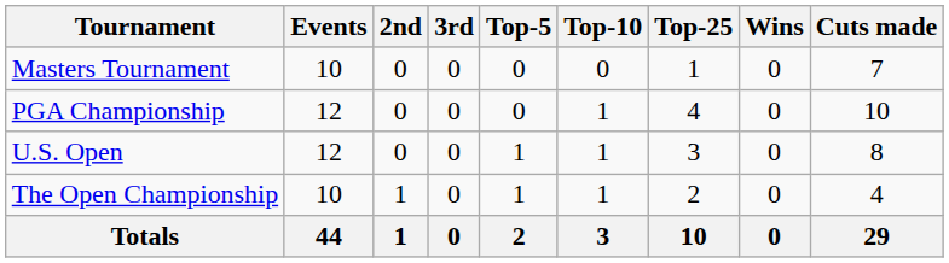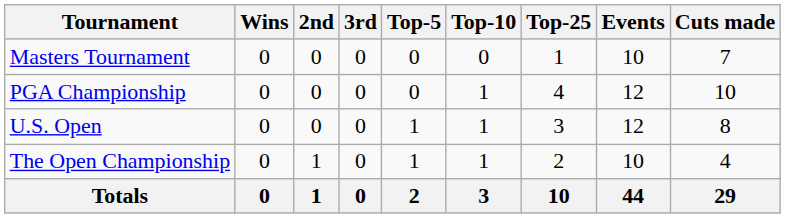 <table class=wikitable style=text-align:center>
 <tr>
 <th>Tournament</th>
-<th>Events</th>
+<th>Wins</th>
 <th>2nd</th>
 <th>3rd</th>
 <th>Top-5</th>
 <th>Top-10</th>
 <th>Top-25</th>
-<th>Wins</th>
+<th>Events</th>
 <th>Cuts made</th>
 </tr>
 <tr>
 <td align=left><a href='#'>Masters Tournament</a></td>
-<td>10</td>
+<td>0</td>
 <td>0</td>
 <td>0</td>
 <td>0</td>
 <td>0</td>
 <td>1</td>
-<td>0</td>
+<td>10</td>
 <td>7</td>
 </tr>
 <tr>
 <td align=left><a href='#'>PGA Championship</a></td>
-<td>12</td>
+<td>0</td>
 <td>0</td>
 <td>0</td>
 <td>0</td>
 <td>1</td>
 <td>4</td>
-<td>0</td>
+<td>12</td>
 <td>10</td>
 </tr>
 <tr>
 <td align=left><a href='#'>U.S. Open</a></td>
-<td>12</td>
+<td>0</td>
 <td>0</td>
 <td>0</td>
 <td>1</td>
 <td>1</td>
 <td>3</td>
-<td>0</td>
+<td>12</td>
 <td>8</td>
 </tr>
 <tr>
 <td align=left><a href='#'>The Open Championship</a></td>
-<td>10</td>
+<td>0</td>
 <td>1</td>
 <td>0</td>
 <td>1</td>
 <td>1</td>
 <td>2</td>
-<td>0</td>
+<td>10</td>
 <td>4</td>
 </tr>
 <tr>
 <th>Totals</th>
-<th>44</th>
+<th>0</th>
 <th>1</th>
 <th>0</th>
 <th>2</th>
 <th>3</th>
 <th>10</th>
-<th>0</th>
+<th>44</th>
 <th>29</th>
 </tr>
 </table>
